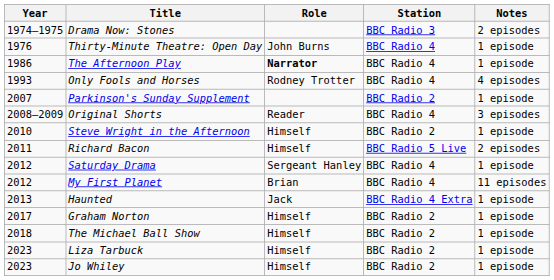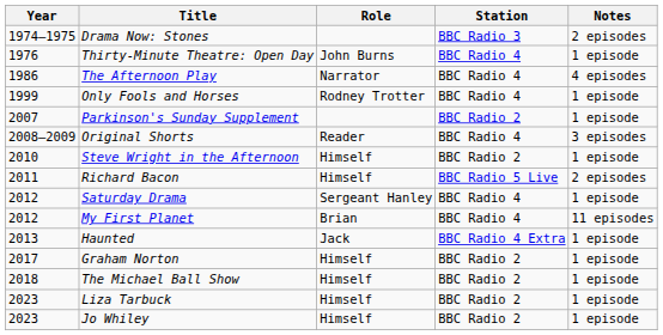 <table class="wikitable sortable">
 <tr>
 <th>Year</th>
 <th>Title</th>
 <th>Role</th>
 <th>Station</th>
 <th>Notes</th>
 </tr>
 <tr>
 <td>1974–1975</td>
 <td><em>Drama Now: Stones</em></td>
 <td></td>
 <td><a href='#'>BBC Radio 3</a></td>
 <td>2 episodes</td>
 </tr>
 <tr>
 <td>1976</td>
 <td><em>Thirty-Minute Theatre: Open Day</em></td>
 <td>John Burns</td>
 <td><a href='#'>BBC Radio 4</a></td>
 <td>1 episode</td>
 </tr>
 <tr>
 <td>1986</td>
 <td><em><a href='#'>The Afternoon Play</a></em></td>
-<td><strong>Narrator</strong></td>
+<td>Narrator</td>
 <td>BBC Radio 4</td>
-<td>1 episode</td>
+<td>4 episodes</td>
 </tr>
 <tr>
-<td>1993</td>
+<td>1999</td>
 <td><em>Only Fools and Horses</em></td>
 <td>Rodney Trotter</td>
 <td>BBC Radio 4</td>
-<td>4 episodes</td>
+<td>1 episode</td>
 </tr>
 <tr>
 <td>2007</td>
 <td><em><a href='#'>Parkinson's Sunday Supplement</a></em></td>
 <td></td>
 <td><a href='#'>BBC Radio 2</a></td>
 <td>1 episode</td>
 </tr>
 <tr>
 <td>2008–2009</td>
 <td><em>Original Shorts</em></td>
 <td>Reader</td>
 <td>BBC Radio 4</td>
 <td>3 episodes</td>
 </tr>
 <tr>
 <td>2010</td>
 <td><em><a href='#'>Steve Wright in the Afternoon</a></em></td>
 <td>Himself</td>
 <td>BBC Radio 2</td>
 <td>1 episode</td>
 </tr>
 <tr>
 <td>2011</td>
 <td><em>Richard Bacon</em></td>
 <td>Himself</td>
 <td><a href='#'>BBC Radio 5 Live</a></td>
 <td>2 episodes</td>
 </tr>
 <tr>
 <td>2012</td>
 <td><em><a href='#'>Saturday Drama</a></em></td>
 <td>Sergeant Hanley</td>
 <td>BBC Radio 4</td>
 <td>1 episode</td>
 </tr>
 <tr>
 <td>2012</td>
 <td><em><a href='#'>My First Planet</a></em></td>
 <td>Brian</td>
 <td>BBC Radio 4</td>
 <td>11 episodes</td>
 </tr>
 <tr>
 <td>2013</td>
 <td><em>Haunted</em></td>
 <td>Jack</td>
 <td><a href='#'>BBC Radio 4 Extra</a></td>
 <td>1 episode</td>
 </tr>
 <tr>
 <td>2017</td>
 <td><em>Graham Norton</em></td>
 <td>Himself</td>
 <td>BBC Radio 2</td>
 <td>1 episode</td>
 </tr>
 <tr>
 <td>2018</td>
 <td><em>The Michael Ball Show</em></td>
 <td>Himself</td>
 <td>BBC Radio 2</td>
 <td>1 episode</td>
 </tr>
 <tr>
 <td>2023</td>
 <td><em>Liza Tarbuck</em></td>
 <td>Himself</td>
 <td>BBC Radio 2</td>
 <td>1 episode</td>
 </tr>
 <tr>
 <td>2023</td>
 <td><em>Jo Whiley</em></td>
 <td>Himself</td>
 <td>BBC Radio 2</td>
 <td>1 episode</td>
 </tr>
 </table>
